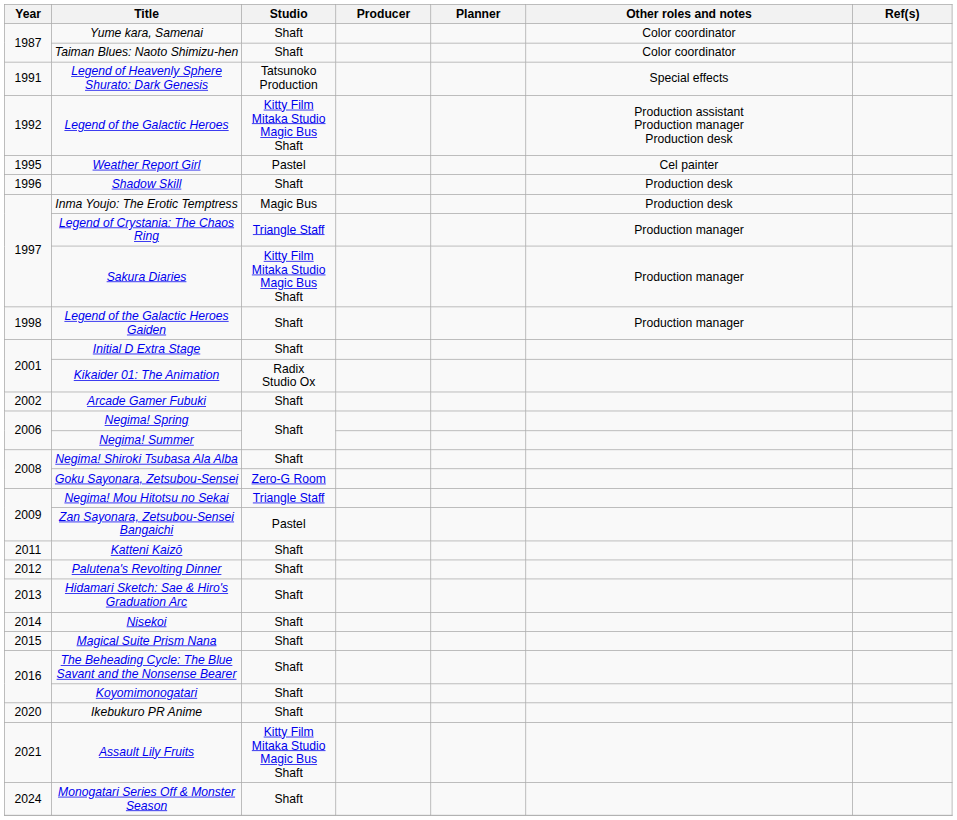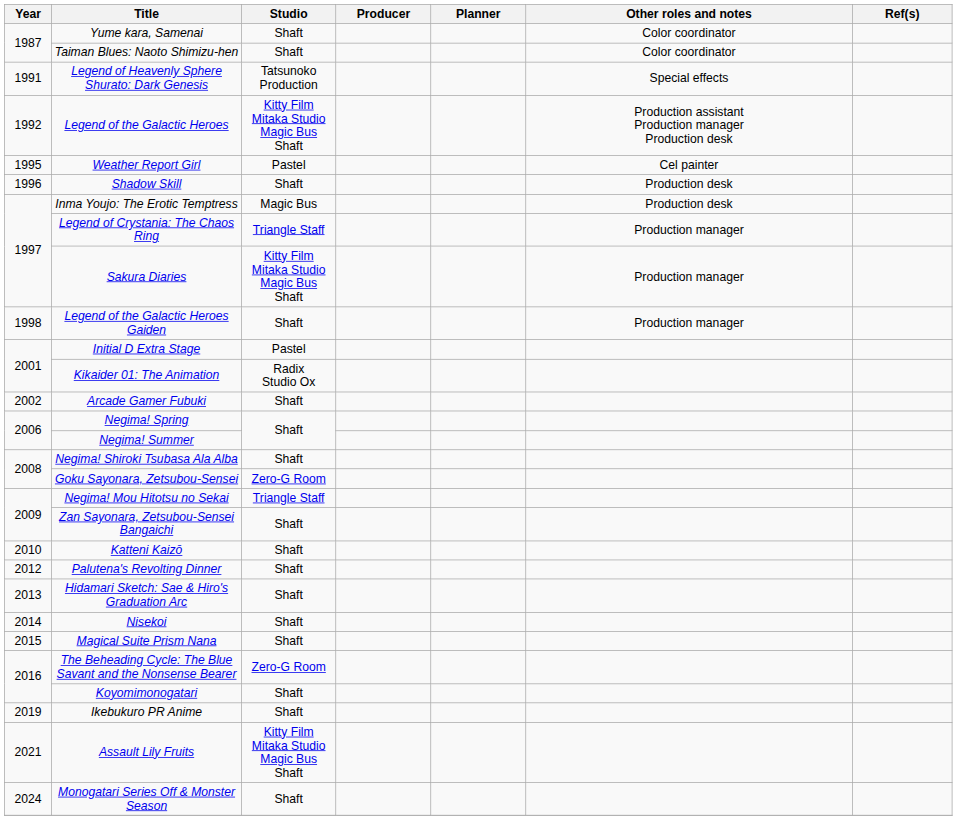 <table class="wikitable sortable" style="text-align:center; margin=auto; ">
 <tr>
 <th scope="col" width=5%>Year</th>
 <th scope="col" width=20%>Title</th>
 <th scope="col" width=10%>Studio</th>
 <th scope="col" width=10%>Producer</th>
 <th scope="col" width=10%>Planner</th>
 <th scope="col" class="unsortable">Other roles and notes</th>
 <th scope="col" class="unsortable">Ref(s)</th>
 </tr>
 <tr>
 <td rowspan="2">1987</td>
 <td><em>Yume kara, Samenai</em></td>
 <td>Shaft</td>
 <td></td>
 <td></td>
 <td>Color coordinator</td>
 <td></td>
 </tr>
 <tr>
 <td><em>Taiman Blues: Naoto Shimizu-hen</em></td>
 <td>Shaft</td>
 <td></td>
 <td></td>
 <td>Color coordinator</td>
 <td></td>
 </tr>
 <tr>
 <td>1991</td>
 <td><em><a href='#'>Legend of Heavenly Sphere Shurato: Dark Genesis</a></em></td>
 <td>Tatsunoko Production</td>
 <td></td>
 <td></td>
 <td>Special effects</td>
 <td></td>
 </tr>
 <tr>
 <td>1992</td>
 <td><em><a href='#'>Legend of the Galactic Heroes</a></em></td>
 <td><a href='#'>Kitty Film Mitaka Studio</a><br><a href='#'>Magic Bus</a><br>Shaft</td>
 <td></td>
 <td></td>
 <td>Production assistant<br>Production manager<br>Production desk</td>
 <td></td>
 </tr>
 <tr>
 <td>1995</td>
 <td><em><a href='#'>Weather Report Girl</a></em></td>
 <td>Pastel</td>
 <td></td>
 <td></td>
 <td>Cel painter</td>
 <td></td>
 </tr>
 <tr>
 <td>1996</td>
 <td><em><a href='#'>Shadow Skill</a></em></td>
 <td>Shaft</td>
 <td></td>
 <td></td>
 <td>Production desk</td>
 <td></td>
 </tr>
 <tr>
 <td rowspan="3">1997</td>
 <td><em>Inma Youjo: The Erotic Temptress</em></td>
 <td>Magic Bus</td>
 <td></td>
 <td></td>
 <td>Production desk</td>
 <td></td>
 </tr>
 <tr>
 <td><em><a href='#'>Legend of Crystania: The Chaos Ring</a></em></td>
 <td><a href='#'>Triangle Staff</a></td>
 <td></td>
 <td></td>
 <td>Production manager</td>
 <td></td>
 </tr>
 <tr>
 <td><em><a href='#'>Sakura Diaries</a></em></td>
 <td><a href='#'>Kitty Film Mitaka Studio</a><br><a href='#'>Magic Bus</a><br>Shaft</td>
 <td></td>
 <td></td>
 <td>Production manager</td>
 <td></td>
 </tr>
 <tr>
 <td>1998</td>
 <td><em><a href='#'>Legend of the Galactic Heroes Gaiden</a></em></td>
 <td>Shaft</td>
 <td></td>
 <td></td>
 <td>Production manager</td>
 <td></td>
 </tr>
 <tr>
 <td rowspan="2">2001</td>
 <td><em><a href='#'>Initial D Extra Stage</a></em></td>
-<td>Shaft</td>
+<td>Pastel</td>
 <td></td>
 <td></td>
 <td></td>
 <td></td>
 </tr>
 <tr>
 <td><em><a href='#'>Kikaider 01: The Animation</a></em></td>
 <td>Radix<br>Studio Ox</td>
 <td></td>
 <td></td>
 <td></td>
 <td></td>
 </tr>
 <tr>
 <td>2002</td>
 <td><em><a href='#'>Arcade Gamer Fubuki</a></em></td>
 <td>Shaft</td>
 <td></td>
 <td></td>
 <td></td>
 <td></td>
 </tr>
 <tr>
 <td rowspan="2">2006</td>
 <td><em><a href='#'>Negima! Spring</a></em></td>
 <td rowspan="2">Shaft</td>
 <td></td>
 <td></td>
 <td></td>
 <td></td>
 </tr>
 <tr>
 <td><em><a href='#'>Negima! Summer</a></em></td>
 <td></td>
 <td></td>
 <td></td>
 <td></td>
 </tr>
 <tr>
 <td rowspan="2">2008</td>
 <td><em><a href='#'>Negima! Shiroki Tsubasa Ala Alba</a></em></td>
 <td>Shaft</td>
 <td></td>
 <td></td>
 <td></td>
 <td></td>
 </tr>
 <tr>
 <td><em><a href='#'>Goku Sayonara, Zetsubou-Sensei</a></em></td>
 <td><a href='#'>Zero-G Room</a></td>
 <td></td>
 <td></td>
 <td></td>
 <td></td>
 </tr>
 <tr>
 <td rowspan="2">2009</td>
 <td><em><a href='#'>Negima! Mou Hitotsu no Sekai</a></em></td>
 <td><a href='#'>Triangle Staff</a></td>
 <td></td>
 <td></td>
 <td></td>
 <td></td>
 </tr>
 <tr>
 <td><em><a href='#'>Zan Sayonara, Zetsubou-Sensei Bangaichi</a></em></td>
-<td>Pastel</td>
+<td>Shaft</td>
 <td></td>
 <td></td>
 <td></td>
 <td></td>
 </tr>
 <tr>
-<td>2011</td>
+<td>2010</td>
 <td><em><a href='#'>Katteni Kaizō</a></em></td>
 <td>Shaft</td>
 <td></td>
 <td></td>
 <td></td>
 <td></td>
 </tr>
 <tr>
 <td>2012</td>
 <td><em><a href='#'>Palutena's Revolting Dinner</a></em></td>
 <td>Shaft</td>
 <td></td>
 <td></td>
 <td></td>
 <td></td>
 </tr>
 <tr>
 <td>2013</td>
 <td><em><a href='#'>Hidamari Sketch: Sae & Hiro's Graduation Arc</a></em></td>
 <td>Shaft</td>
 <td></td>
 <td></td>
 <td></td>
 <td></td>
 </tr>
 <tr>
 <td>2014</td>
 <td><em><a href='#'>Nisekoi</a></em></td>
 <td>Shaft</td>
 <td></td>
 <td></td>
 <td></td>
 <td></td>
 </tr>
 <tr>
 <td>2015</td>
 <td><em><a href='#'>Magical Suite Prism Nana</a></em></td>
 <td>Shaft</td>
 <td></td>
 <td></td>
 <td></td>
 <td></td>
 </tr>
 <tr>
 <td rowspan="2">2016</td>
 <td><em><a href='#'>The Beheading Cycle: The Blue Savant and the Nonsense Bearer</a></em></td>
-<td>Shaft</td>
+<td><a href='#'>Zero-G Room</a></td>
 <td></td>
 <td></td>
 <td></td>
 <td></td>
 </tr>
 <tr>
 <td><em><a href='#'>Koyomimonogatari</a></em></td>
 <td>Shaft</td>
 <td></td>
 <td></td>
 <td></td>
 <td></td>
 </tr>
 <tr>
-<td>2020</td>
+<td>2019</td>
 <td><em>Ikebukuro PR Anime</em></td>
 <td>Shaft</td>
 <td></td>
 <td></td>
 <td></td>
 <td></td>
 </tr>
 <tr>
 <td>2021</td>
 <td><em><a href='#'>Assault Lily Fruits</a></em></td>
 <td><a href='#'>Kitty Film Mitaka Studio</a><br><a href='#'>Magic Bus</a><br>Shaft</td>
 <td></td>
 <td></td>
 <td></td>
 <td></td>
 </tr>
 <tr>
 <td>2024</td>
 <td><em><a href='#'>Monogatari Series Off & Monster Season</a></em></td>
 <td>Shaft</td>
 <td></td>
 <td></td>
 <td></td>
 <td></td>
 </tr>
 <tr>
 </tr>
 </table>
